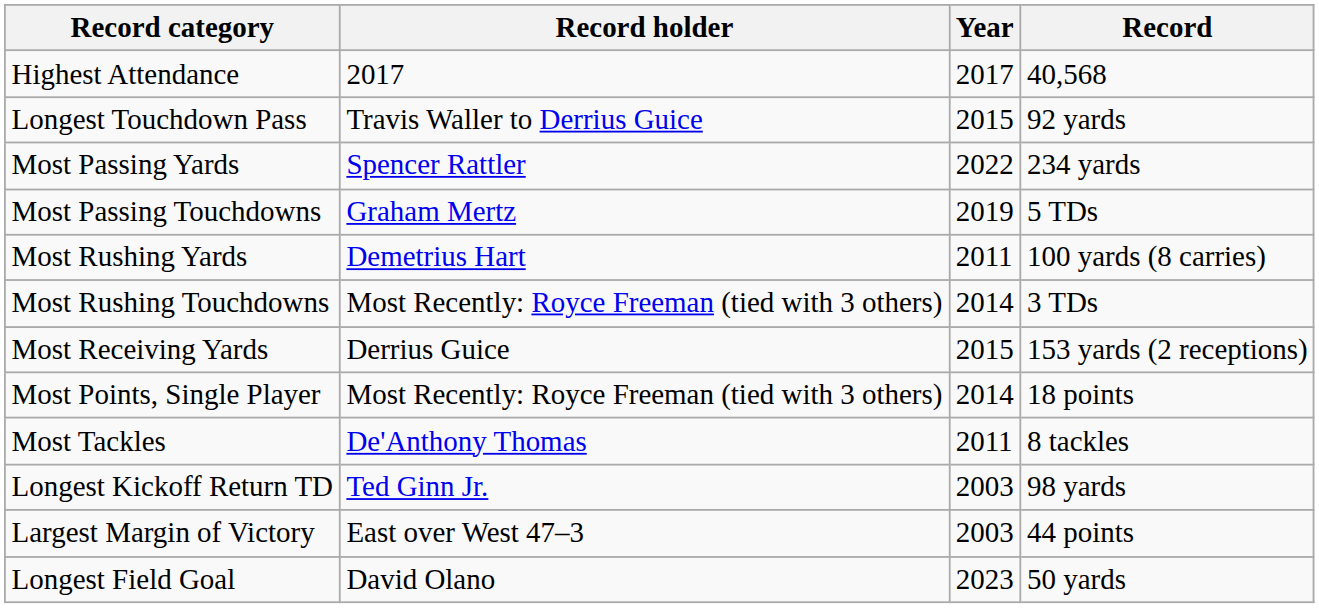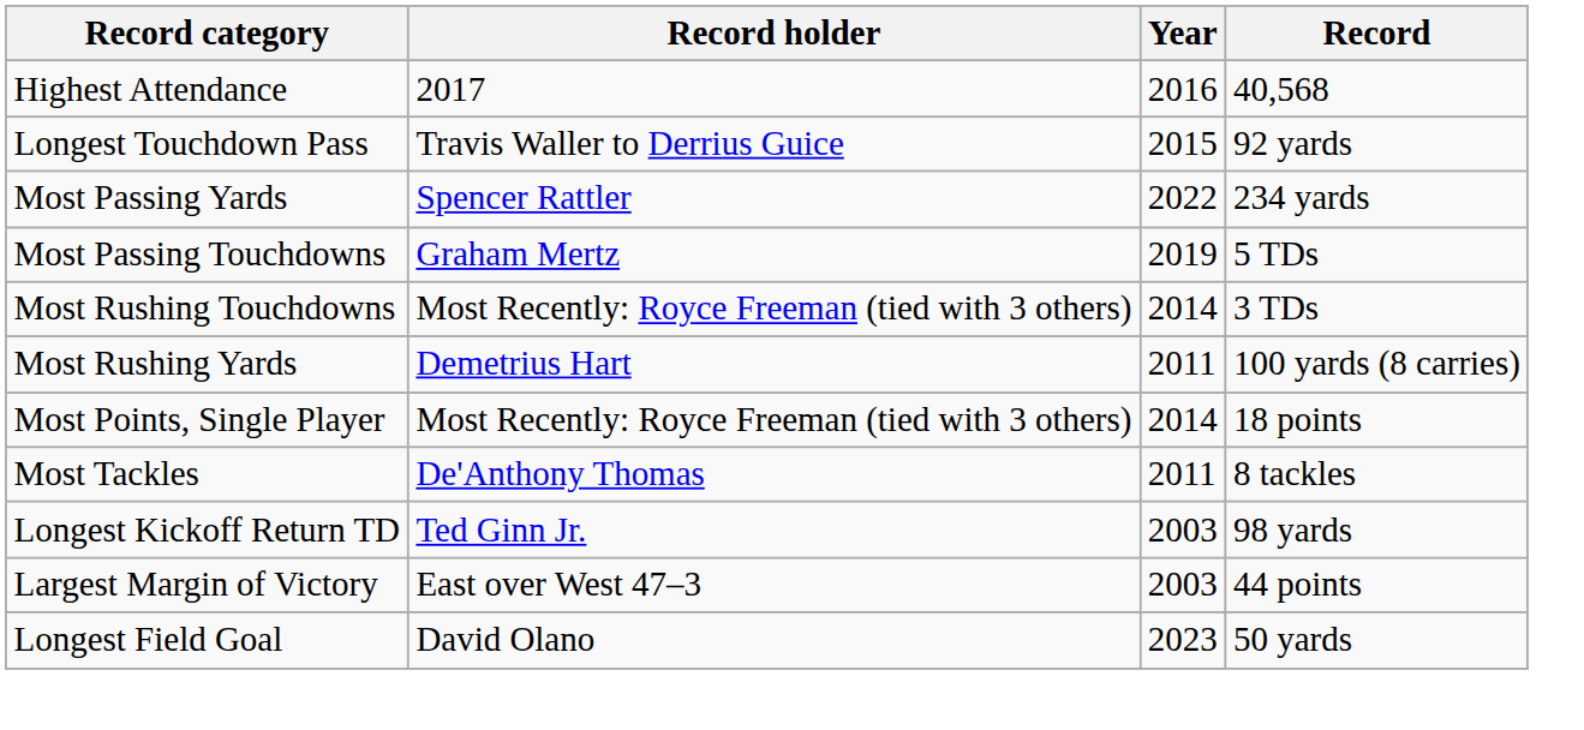 <table class="wikitable">
 <tr>
 <th>Record category</th>
 <th>Record holder</th>
 <th>Year</th>
 <th>Record</th>
 </tr>
 <tr>
 <td>Highest Attendance</td>
 <td>2017</td>
-<td>2017</td>
+<td>2016</td>
 <td>40,568</td>
 </tr>
 <tr>
 <td>Longest Touchdown Pass</td>
 <td>Travis Waller to <a href='#'>Derrius Guice</a></td>
 <td>2015</td>
 <td>92 yards</td>
 </tr>
 <tr>
 <td>Most Passing Yards</td>
 <td><a href='#'>Spencer Rattler</a></td>
 <td>2022</td>
 <td>234 yards</td>
 </tr>
 <tr>
 <td>Most Passing Touchdowns</td>
 <td><a href='#'>Graham Mertz</a></td>
 <td>2019</td>
 <td>5 TDs</td>
 </tr>
 <tr>
-<td>Most Rushing Yards</td>
-<td><a href='#'>Demetrius Hart</a></td>
-<td>2011</td>
-<td>100 yards (8 carries)</td>
-</tr>
-<tr>
 <td>Most Rushing Touchdowns</td>
 <td>Most Recently: <a href='#'>Royce Freeman</a> (tied with 3 others)</td>
 <td>2014</td>
 <td>3 TDs</td>
 </tr>
 <tr>
-<td>Most Receiving Yards</td>
-<td>Derrius Guice</td>
-<td>2015</td>
-<td>153 yards (2 receptions)</td>
+<td>Most Rushing Yards</td>
+<td><a href='#'>Demetrius Hart</a></td>
+<td>2011</td>
+<td>100 yards (8 carries)</td>
 </tr>
 <tr>
 <td>Most Points, Single Player</td>
 <td>Most Recently: Royce Freeman (tied with 3 others)</td>
 <td>2014</td>
 <td>18 points</td>
 </tr>
 <tr>
 <td>Most Tackles</td>
 <td><a href='#'>De'Anthony Thomas</a></td>
 <td>2011</td>
 <td>8 tackles</td>
 </tr>
 <tr>
 <td>Longest Kickoff Return TD</td>
 <td><a href='#'>Ted Ginn Jr.</a></td>
 <td>2003</td>
 <td>98 yards</td>
 </tr>
 <tr>
 <td>Largest Margin of Victory</td>
 <td>East over West 47–3</td>
 <td>2003</td>
 <td>44 points</td>
 </tr>
 <tr>
 <td>Longest Field Goal</td>
 <td>David Olano</td>
 <td>2023</td>
 <td>50 yards</td>
 </tr>
 </table>
